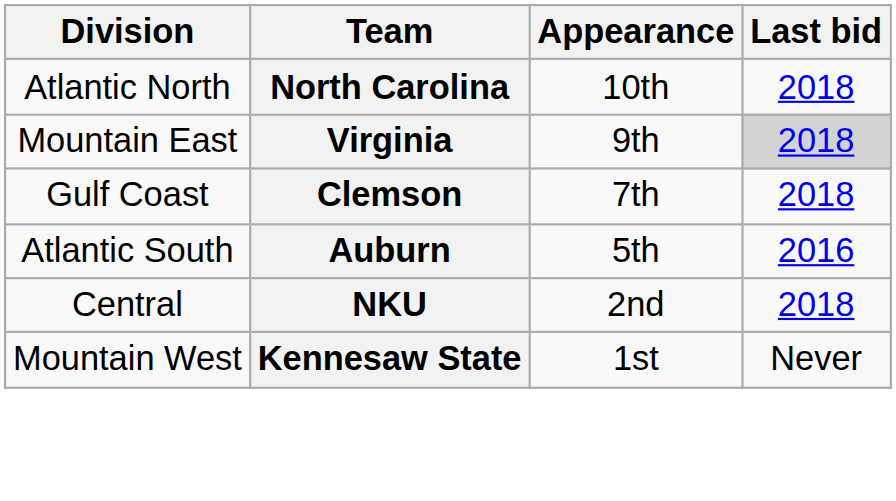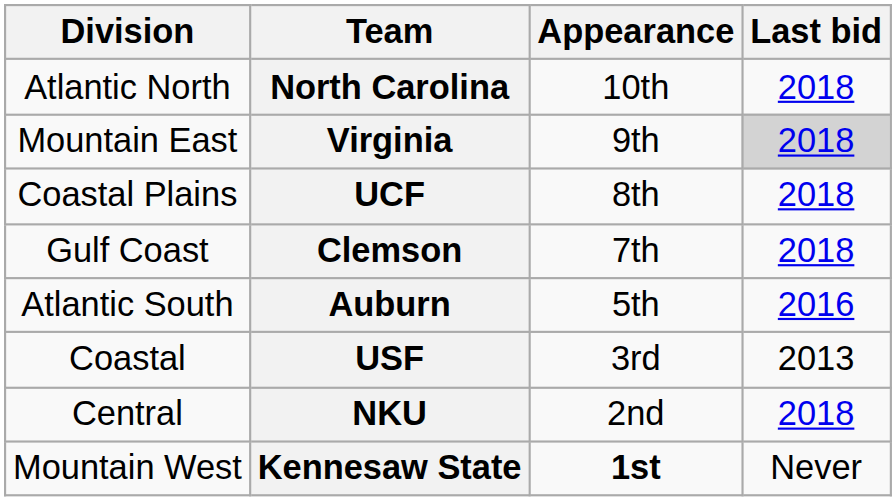 <table class="wikitable sortable" style="text-align:center">
 <tr>
 <th>Division</th>
 <th>Team</th>
 <th>Appearance</th>
 <th>Last bid</th>
 </tr>
 <tr>
 <td>Atlantic North</td>
 <th>North Carolina</th>
 <td>10th</td>
 <td><a href='#'>2018</a></td>
 </tr>
 <tr>
 <td>Mountain East</td>
 <th>Virginia</th>
 <td>9th</td>
 <td style="background: lightgrey;"><a href='#'>2018</a></td>
 </tr>
 <tr>
+<td>Coastal Plains</td>
+<th>UCF</th>
+<td>8th</td>
+<td><a href='#'>2018</a></td>
+</tr>
+<tr>
 <td>Gulf Coast</td>
 <th>Clemson</th>
 <td>7th</td>
 <td><a href='#'>2018</a></td>
 </tr>
 <tr>
 <td>Atlantic South</td>
 <th>Auburn</th>
 <td>5th</td>
 <td><a href='#'>2016</a></td>
 </tr>
 <tr>
+<td>Coastal</td>
+<th>USF</th>
+<td>3rd</td>
+<td>2013</td>
+</tr>
+<tr>
 <td>Central</td>
 <th>NKU</th>
 <td>2nd</td>
 <td><a href='#'>2018</a></td>
 </tr>
 <tr>
 <td>Mountain West</td>
 <th>Kennesaw State</th>
-<td>1st</td>
+<td><strong>1st</strong></td>
 <td>Never</td>
 </tr>
 </table>
